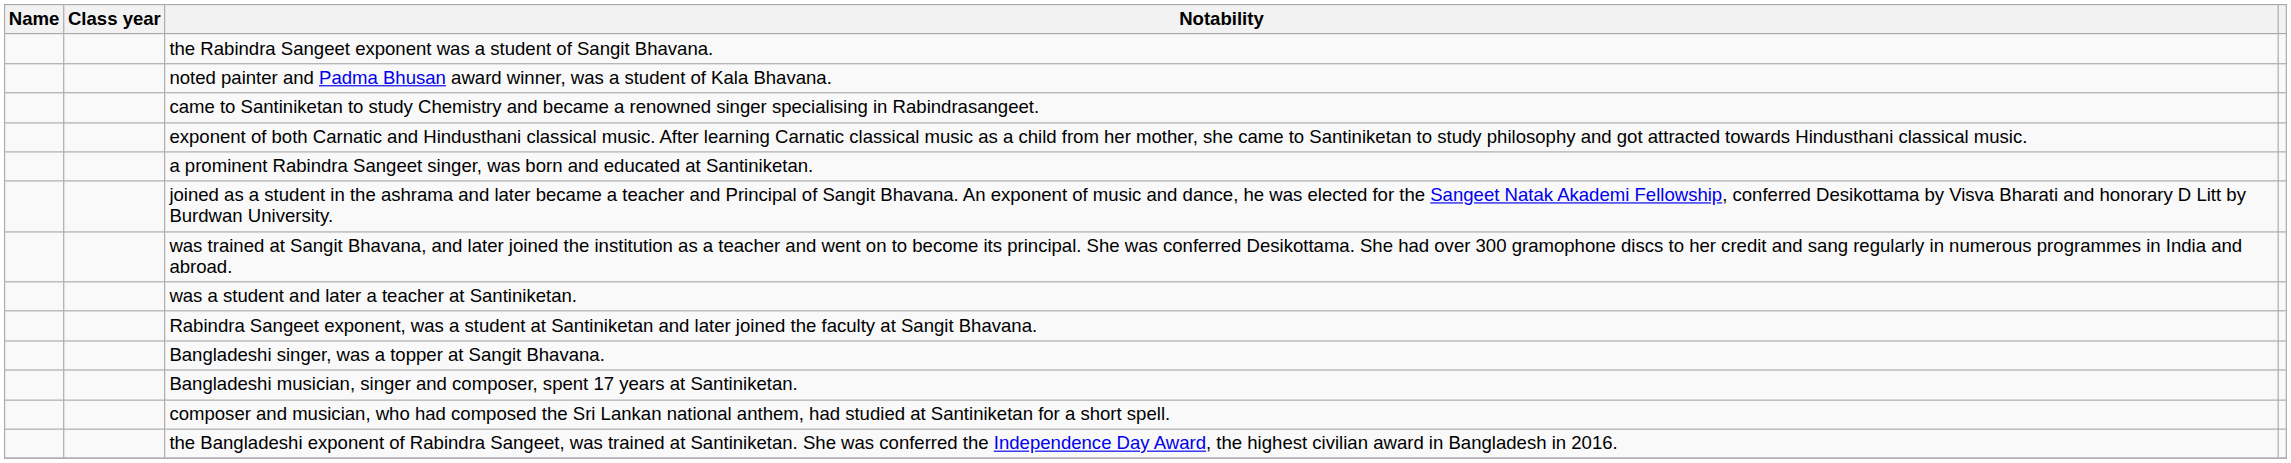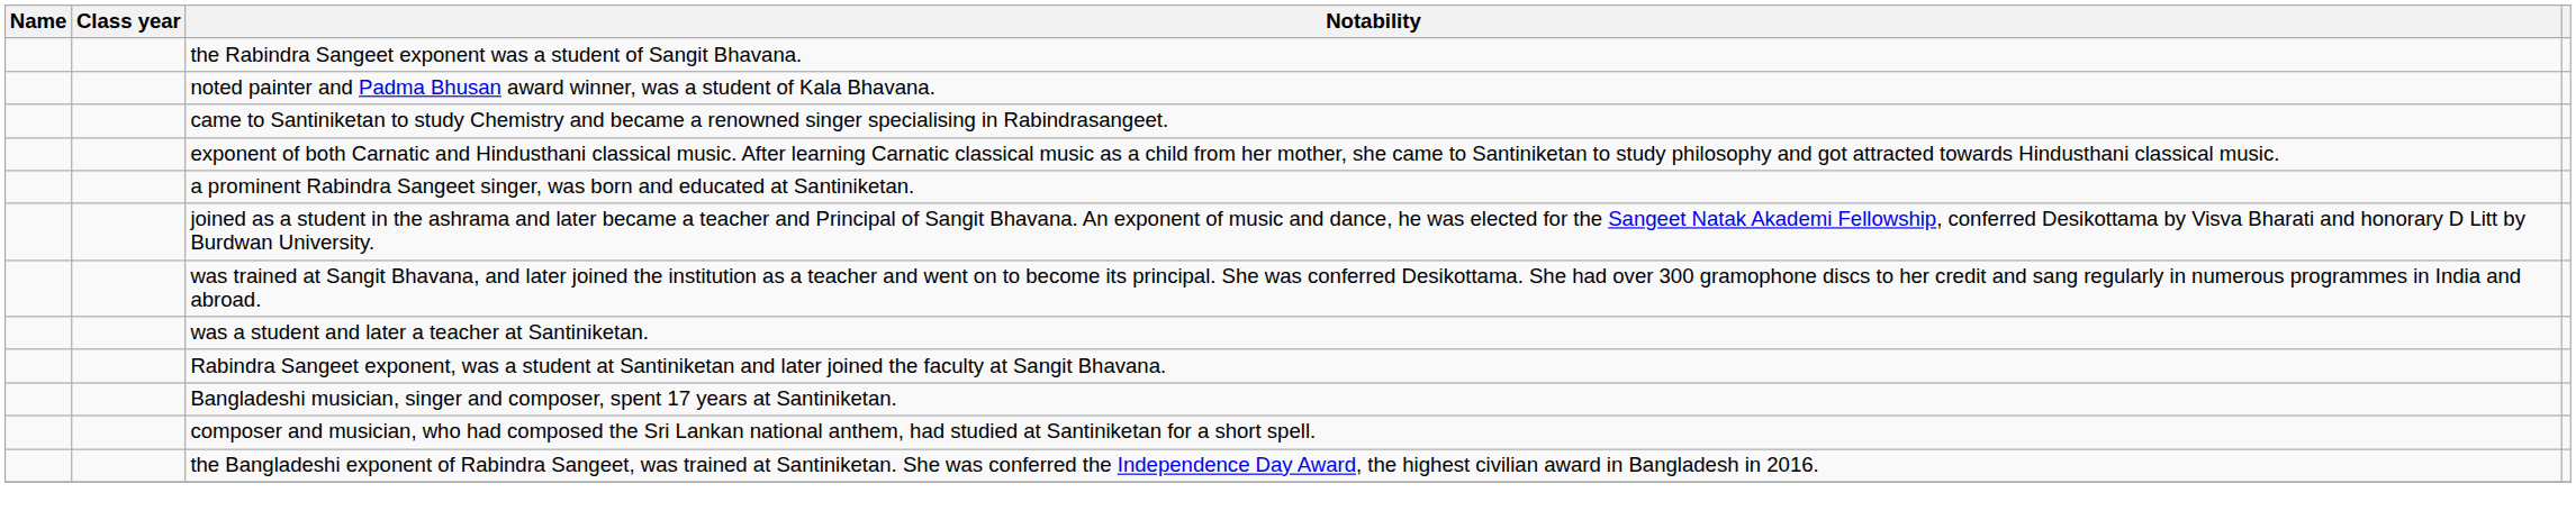 <table class="wikitable sortable">
 <tr>
 <th>Name</th>
 <th data-sort-type="isoDate">Class year</th>
 <th class="unsortable">Notability</th>
 <th class="unsortable"></th>
 </tr>
 <tr>
 <td></td>
 <td style="text-align:center;"></td>
 <td>the Rabindra Sangeet exponent was a student of Sangit Bhavana.</td>
 <td style="text-align:center;"></td>
 </tr>
 <tr>
 <td></td>
 <td style="text-align:center;"></td>
 <td>noted painter and <a href='#'>Padma Bhusan</a> award winner, was a student of Kala Bhavana.</td>
 <td style="text-align:center;"></td>
 </tr>
 <tr>
 <td></td>
 <td style="text-align:center;"></td>
 <td>came to Santiniketan to study Chemistry and became a renowned singer specialising in Rabindrasangeet.</td>
 <td style="text-align:center;"></td>
 </tr>
 <tr>
 <td></td>
 <td style="text-align:center;"></td>
 <td>exponent of both Carnatic and Hindusthani classical music. After learning  Carnatic classical music as a child from her mother, she came to Santiniketan to study philosophy and got attracted towards Hindusthani classical music.</td>
 <td style="text-align:center;"></td>
 </tr>
 <tr>
 <td></td>
 <td style="text-align:center;"></td>
 <td>a prominent Rabindra Sangeet singer, was born and educated at Santiniketan.</td>
 <td style="text-align:center;"></td>
 </tr>
 <tr>
 <td></td>
 <td style="text-align:center;"></td>
 <td>joined as a student in the ashrama and later became a teacher and Principal of Sangit Bhavana. An exponent of music and dance, he was elected for the <a href='#'>Sangeet Natak Akademi Fellowship</a>, conferred Desikottama by Visva Bharati and honorary D Litt by Burdwan University.</td>
 <td style="text-align:center;"></td>
 </tr>
 <tr>
 <td></td>
 <td style="text-align:center;"></td>
 <td>was trained at Sangit Bhavana, and later joined the institution as a teacher and went on to become its principal. She was conferred Desikottama. She had over 300 gramophone discs to her credit and sang regularly in numerous programmes in India and abroad.</td>
 <td style="text-align:center;"></td>
 </tr>
 <tr>
 <td></td>
 <td style="text-align:center;"></td>
 <td>was a student and later a teacher at Santiniketan.</td>
 <td style="text-align:center;"></td>
 </tr>
 <tr>
 <td></td>
 <td style="text-align:center;"></td>
 <td>Rabindra Sangeet exponent, was a student at Santiniketan and later joined the faculty at Sangit Bhavana.</td>
 <td style="text-align:center;"></td>
 </tr>
 <tr>
 <td></td>
 <td style="text-align:center;"></td>
-<td>Bangladeshi singer, was a topper at Sangit Bhavana.</td>
-<td style="text-align:center;"></td>
-</tr>
-<tr>
-<td></td>
-<td style="text-align:center;"></td>
 <td>Bangladeshi musician, singer and composer, spent 17 years at Santiniketan.</td>
 <td style="text-align:center;"></td>
 </tr>
 <tr>
 <td></td>
 <td style="text-align:center;"></td>
 <td>composer and musician, who had composed the Sri Lankan national anthem, had studied at Santiniketan for a short spell.</td>
 <td style="text-align:center;"></td>
 </tr>
 <tr>
 <td></td>
 <td style="text-align:center;"></td>
 <td>the Bangladeshi exponent of Rabindra Sangeet, was trained at Santiniketan. She was conferred the <a href='#'>Independence Day Award</a>, the highest civilian award in Bangladesh in 2016.</td>
 <td style="text-align:center;"></td>
 </tr>
 <tr>
 </tr>
 </table>
